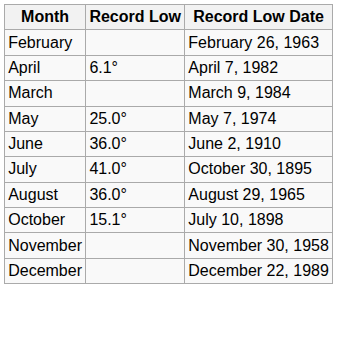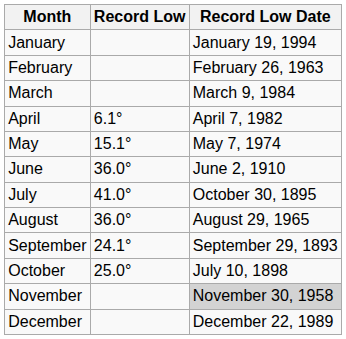 <table class="wikitable">
 <tr>
 <th>Month</th>
 <th>Record Low</th>
 <th>Record Low Date</th>
 </tr>
 <tr>
+<td>January</td>
+<td></td>
+<td>January 19, 1994</td>
+</tr>
+<tr>
 <td>February</td>
 <td></td>
 <td>February 26, 1963</td>
+</tr>
+<tr>
+<td>March</td>
+<td></td>
+<td>March 9, 1984</td>
 </tr>
 <tr>
 <td>April</td>
 <td>6.1°</td>
 <td>April 7, 1982</td>
 </tr>
 <tr>
-<td>March</td>
-<td></td>
-<td>March 9, 1984</td>
-</tr>
-<tr>
 <td>May</td>
-<td>25.0°</td>
+<td>15.1°</td>
 <td>May 7, 1974</td>
 </tr>
 <tr>
 <td>June</td>
 <td>36.0°</td>
 <td>June 2, 1910</td>
 </tr>
 <tr>
 <td>July</td>
 <td>41.0°</td>
 <td>October 30, 1895</td>
 </tr>
 <tr>
 <td>August</td>
 <td>36.0°</td>
 <td>August 29, 1965</td>
 </tr>
 <tr>
+<td>September</td>
+<td>24.1°</td>
+<td>September 29, 1893</td>
+</tr>
+<tr>
 <td>October</td>
-<td>15.1°</td>
+<td>25.0°</td>
 <td>July 10, 1898</td>
 </tr>
 <tr>
 <td>November</td>
 <td></td>
-<td>November 30, 1958</td>
+<td style="background: lightgrey;">November 30, 1958</td>
 </tr>
 <tr>
 <td>December</td>
 <td></td>
 <td>December 22, 1989</td>
 </tr>
 </table>
